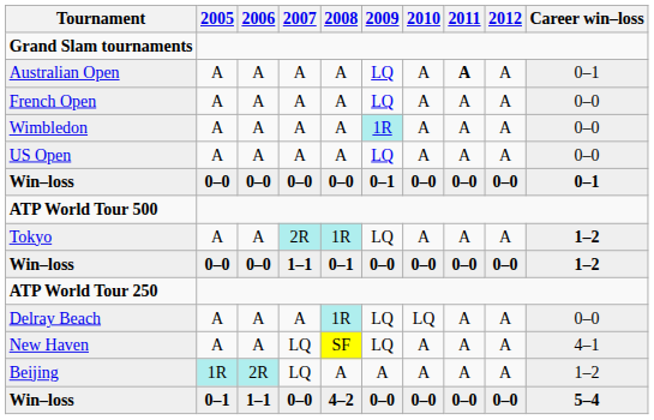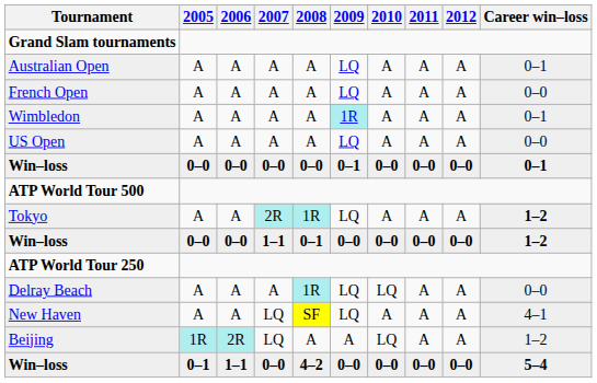 <table class="wikitable" style="text-align:center;font-size:97%">
 <tr bgcolor="#efefef">
 <th>Tournament</th>
 <th><a href='#'>2005</a></th>
 <th><a href='#'>2006</a></th>
 <th><a href='#'>2007</a></th>
 <th><a href='#'>2008</a></th>
 <th><a href='#'>2009</a></th>
 <th><a href='#'>2010</a></th>
 <th><a href='#'>2011</a></th>
 <th><a href='#'>2012</a></th>
 <th>Career win–loss</th>
 </tr>
 <tr>
 <td colspan="1" align="left"><strong>Grand Slam tournaments</strong></td>
 <td colspan="12"></td>
 </tr>
 <tr>
 <td style="background:#EFEFEF;" align="left"><a href='#'>Australian Open</a></td>
 <td align="center">A</td>
 <td align="center">A</td>
 <td align="center">A</td>
 <td align="center">A</td>
 <td align="center"><a href='#'>LQ</a></td>
 <td align="center">A</td>
-<td align="center"><strong>A</strong></td>
+<td align="center">A</td>
 <td align="center">A</td>
 <td style="background:#EFEFEF;" align="center">0–1</td>
 </tr>
 <tr>
 <td style="background:#EFEFEF;" align="left"><a href='#'>French Open</a></td>
 <td align="center">A</td>
 <td align="center">A</td>
 <td align="center">A</td>
 <td align="center">A</td>
 <td align="center"><a href='#'>LQ</a></td>
 <td align="center">A</td>
 <td align="center">A</td>
 <td align="center">A</td>
 <td style="background:#EFEFEF;" align="center">0–0</td>
 </tr>
 <tr>
 <td style="background:#EFEFEF;" align="left"><a href='#'>Wimbledon</a></td>
 <td align="center">A</td>
 <td align="center">A</td>
 <td align="center">A</td>
 <td align="center">A</td>
 <td style="background:#afeeee;" align="center"><a href='#'>1R</a></td>
 <td align="center">A</td>
 <td align="center">A</td>
 <td align="center">A</td>
-<td style="background:#EFEFEF;" align="center">0–0</td>
+<td style="background:#EFEFEF;" align="center">0–1</td>
 </tr>
 <tr>
 <td style="background:#EFEFEF;" align="left"><a href='#'>US Open</a></td>
 <td align="center">A</td>
 <td align="center">A</td>
 <td align="center">A</td>
 <td align="center">A</td>
 <td align="center"><a href='#'>LQ</a></td>
 <td align="center">A</td>
 <td align="center">A</td>
 <td align="center">A</td>
 <td style="background:#EFEFEF;" align="center">0–0</td>
 </tr>
 <tr bgcolor="#efefef" align="left">
 <td><strong>Win–loss</strong></td>
 <td align="center"><strong>0–0</strong></td>
 <td align="center"><strong>0–0</strong></td>
 <td align="center"><strong>0–0</strong></td>
 <td align="center"><strong>0–0</strong></td>
 <td align="center"><strong>0–1</strong></td>
 <td align="center"><strong>0–0</strong></td>
 <td align="center"><strong>0–0</strong></td>
 <td align="center"><strong>0–0</strong></td>
 <td align="center"><strong>0–1</strong></td>
 </tr>
 <tr>
 <td colspan="1" align="left"><strong>ATP World Tour 500</strong></td>
 <td colspan="12"></td>
 </tr>
 <tr>
 <td style="background:#EFEFEF;" align="left"><a href='#'>Tokyo</a></td>
 <td align="center">A</td>
 <td align="center">A</td>
 <td style="background:#afeeee;" align="center">2R</td>
 <td style="background:#afeeee;" align="center">1R</td>
 <td align="center">LQ</td>
 <td align="center">A</td>
 <td align="center">A</td>
 <td align="center">A</td>
 <td style="background:#EFEFEF;" align="center"><strong>1–2</strong></td>
 </tr>
 <tr bgcolor="#efefef" align="left">
 <td><strong>Win–loss</strong></td>
 <td align="center"><strong>0–0</strong></td>
 <td align="center"><strong>0–0</strong></td>
 <td align="center"><strong>1–1</strong></td>
 <td align="center"><strong>0–1</strong></td>
 <td align="center"><strong>0–0</strong></td>
 <td align="center"><strong>0–0</strong></td>
 <td align="center"><strong>0–0</strong></td>
 <td align="center"><strong>0–0</strong></td>
 <td align="center"><strong>1–2</strong></td>
 </tr>
 <tr>
 <td colspan="1" align="left"><strong>ATP World Tour 250</strong></td>
 <td colspan="12"></td>
 </tr>
 <tr>
 <td style="background:#EFEFEF;" align="left"><a href='#'>Delray Beach</a></td>
 <td align="center">A</td>
 <td align="center">A</td>
 <td align="center">A</td>
 <td style="background:#afeeee;" align="center">1R</td>
 <td align="center">LQ</td>
 <td align="center">LQ</td>
 <td align="center">A</td>
 <td align="center">A</td>
 <td style="background:#EFEFEF;" align="center">0–0</td>
 </tr>
 <tr>
 <td style="background:#EFEFEF;" align="left"><a href='#'>New Haven</a></td>
 <td align="center">A</td>
 <td align="center">A</td>
 <td align="center">LQ</td>
 <td style="background:yellow;" align="center">SF</td>
 <td align="center">LQ</td>
 <td align="center">A</td>
 <td align="center">A</td>
 <td align="center">A</td>
 <td style="background:#EFEFEF;" align="center">4–1</td>
 </tr>
 <tr>
 <td style="background:#EFEFEF;" align="left"><a href='#'>Beijing</a></td>
 <td style="background: #afeeee;" align="center">1R</td>
 <td style="background: #afeeee;" align="center">2R</td>
 <td align="center">LQ</td>
 <td align="center">A</td>
 <td align="center">A</td>
-<td align="center">A</td>
+<td align="center">LQ</td>
 <td align="center">A</td>
 <td align="center">A</td>
 <td style="background:#EFEFEF;" align="center">1–2</td>
 </tr>
 <tr bgcolor="#efefef" align="left">
 <td><strong>Win–loss</strong></td>
 <td align="center"><strong>0–1</strong></td>
 <td align="center"><strong>1–1</strong></td>
 <td align="center"><strong>0–0</strong></td>
 <td align="center"><strong>4–2</strong></td>
 <td align="center"><strong>0–0</strong></td>
 <td align="center"><strong>0–0</strong></td>
 <td align="center"><strong>0–0</strong></td>
 <td align="center"><strong>0–0</strong></td>
 <td align="center"><strong>5–4</strong></td>
 </tr>
 </table>
